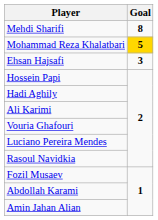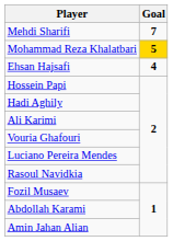 <table class="wikitable">
 <tr>
 <th>Player</th>
 <th>Goal</th>
 </tr>
 <tr>
 <td> <a href='#'>Mehdi Sharifi</a></td>
-<td style="text-align:center;"><strong>8</strong></td>
+<td style="text-align:center;"><strong>7</strong></td>
 </tr>
 <tr>
 <td> <a href='#'>Mohammad Reza Khalatbari</a></td>
 <td style="background: gold; text-align:center;"><strong>5</strong></td>
 </tr>
 <tr>
 <td> <a href='#'>Ehsan Hajsafi</a></td>
-<td style="text-align:center;"><strong>3</strong></td>
+<td style="text-align:center;"><strong>4</strong></td>
 </tr>
 <tr>
 <td> <a href='#'>Hossein Papi</a></td>
 <td rowspan="6" style="text-align:center;"><strong>2</strong></td>
 </tr>
 <tr>
 <td> <a href='#'>Hadi Aghily</a></td>
 </tr>
 <tr>
 <td> <a href='#'>Ali Karimi</a></td>
 </tr>
 <tr>
 <td> <a href='#'>Vouria Ghafouri</a></td>
 </tr>
 <tr>
 <td> <a href='#'>Luciano Pereira Mendes</a></td>
 </tr>
 <tr>
 <td> <a href='#'>Rasoul Navidkia</a></td>
 </tr>
 <tr>
 <td> <a href='#'>Fozil Musaev</a></td>
 <td rowspan="5" style="text-align:center;"><strong>1</strong></td>
 </tr>
 <tr>
 <td> <a href='#'>Abdollah Karami</a></td>
 </tr>
 <tr>
 <td> <a href='#'>Amin Jahan Alian</a></td>
 </tr>
 </table>
